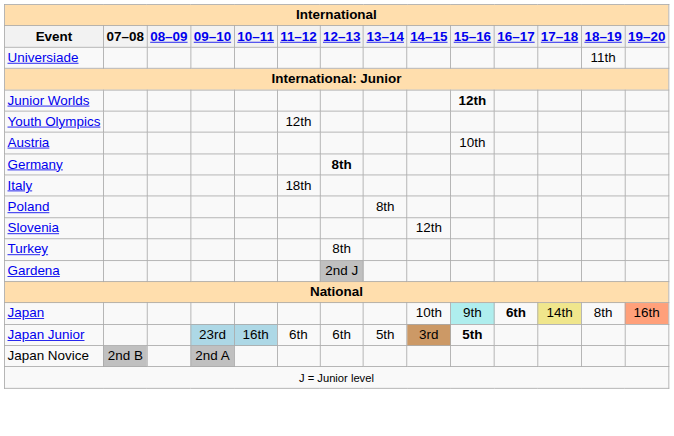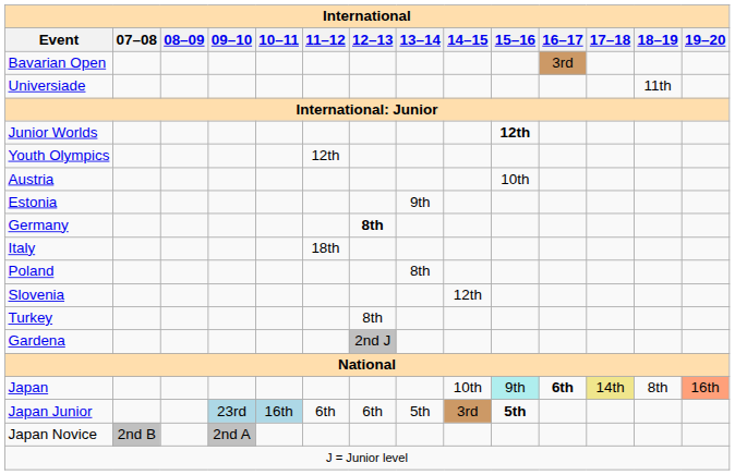 <table class="wikitable" style="text-align:center">
 <tr>
 <th colspan="14" style="background-color: #ffdead; " align="center">International</th>
 </tr>
 <tr>
 <th>Event</th>
 <th>07–08</th>
 <th><a href='#'>08–09</a></th>
 <th><a href='#'>09–10</a></th>
 <th><a href='#'>10–11</a></th>
 <th><a href='#'>11–12</a></th>
 <th><a href='#'>12–13</a></th>
 <th><a href='#'>13–14</a></th>
 <th><a href='#'>14–15</a></th>
 <th><a href='#'>15–16</a></th>
 <th><a href='#'>16–17</a></th>
 <th><a href='#'>17–18</a></th>
 <th><a href='#'>18–19</a></th>
 <th><a href='#'>19–20</a></th>
+</tr>
+<tr>
+<td align=left><a href='#'>Bavarian Open</a></td>
+<td></td>
+<td></td>
+<td></td>
+<td></td>
+<td></td>
+<td></td>
+<td></td>
+<td></td>
+<td></td>
+<td bgcolor=cc9966>3rd</td>
+<td></td>
+<td></td>
+<td></td>
 </tr>
 <tr>
 <td align=left><a href='#'>Universiade</a></td>
 <td></td>
 <td></td>
 <td></td>
 <td></td>
 <td></td>
 <td></td>
 <td></td>
 <td></td>
 <td></td>
 <td></td>
 <td></td>
 <td>11th</td>
 <td></td>
 </tr>
 <tr>
 <th colspan="14" style="background-color: #ffdead; " align="center">International: Junior</th>
 </tr>
 <tr>
 <td align=left><a href='#'>Junior Worlds</a></td>
 <td></td>
 <td></td>
 <td></td>
 <td></td>
 <td></td>
 <td></td>
 <td></td>
 <td></td>
 <td><strong>12th</strong></td>
 <td></td>
 <td></td>
 <td></td>
 <td></td>
 </tr>
 <tr>
 <td align=left><a href='#'>Youth Olympics</a></td>
 <td></td>
 <td></td>
 <td></td>
 <td></td>
 <td>12th</td>
 <td></td>
 <td></td>
 <td></td>
 <td></td>
 <td></td>
 <td></td>
 <td></td>
 <td></td>
 </tr>
 <tr>
 <td align=left> <a href='#'>Austria</a></td>
 <td></td>
 <td></td>
 <td></td>
 <td></td>
 <td></td>
 <td></td>
 <td></td>
 <td></td>
 <td>10th</td>
+<td></td>
+<td></td>
+<td></td>
+<td></td>
+</tr>
+<tr>
+<td align=left> <a href='#'>Estonia</a></td>
+<td></td>
+<td></td>
+<td></td>
+<td></td>
+<td></td>
+<td></td>
+<td>9th</td>
+<td></td>
+<td></td>
 <td></td>
 <td></td>
 <td></td>
 <td></td>
 </tr>
 <tr>
 <td align=left> <a href='#'>Germany</a></td>
 <td></td>
 <td></td>
 <td></td>
 <td></td>
 <td></td>
 <td><strong>8th</strong></td>
 <td></td>
 <td></td>
 <td></td>
 <td></td>
 <td></td>
 <td></td>
 <td></td>
 </tr>
 <tr>
 <td align=left> <a href='#'>Italy</a></td>
 <td></td>
 <td></td>
 <td></td>
 <td></td>
 <td>18th</td>
 <td></td>
 <td></td>
 <td></td>
 <td></td>
 <td></td>
 <td></td>
 <td></td>
 <td></td>
 </tr>
 <tr>
 <td align=left> <a href='#'>Poland</a></td>
 <td></td>
 <td></td>
 <td></td>
 <td></td>
 <td></td>
 <td></td>
 <td>8th</td>
 <td></td>
 <td></td>
 <td></td>
 <td></td>
 <td></td>
 <td></td>
 </tr>
 <tr>
 <td align=left> <a href='#'>Slovenia</a></td>
 <td></td>
 <td></td>
 <td></td>
 <td></td>
 <td></td>
 <td></td>
 <td></td>
 <td>12th</td>
 <td></td>
 <td></td>
 <td></td>
 <td></td>
 <td></td>
 </tr>
 <tr>
 <td align=left> <a href='#'>Turkey</a></td>
 <td></td>
 <td></td>
 <td></td>
 <td></td>
 <td></td>
 <td>8th</td>
 <td></td>
 <td></td>
 <td></td>
 <td></td>
 <td></td>
 <td></td>
 <td></td>
 </tr>
 <tr>
 <td align=left><a href='#'>Gardena</a></td>
 <td></td>
 <td></td>
 <td></td>
 <td></td>
 <td></td>
 <td bgcolor=silver>2nd J</td>
 <td></td>
 <td></td>
 <td></td>
 <td></td>
 <td></td>
 <td></td>
 <td></td>
 </tr>
 <tr>
 <th colspan="14" style="background-color: #ffdead; " align="center">National</th>
 </tr>
 <tr>
 <td align=left><a href='#'>Japan</a></td>
 <td></td>
 <td></td>
 <td></td>
 <td></td>
 <td></td>
 <td></td>
 <td></td>
 <td>10th</td>
 <td style="background: paleturquoise;">9th</td>
 <td><strong>6th</strong></td>
 <td style="background: khaki;">14th</td>
 <td>8th</td>
 <td style="background: lightsalmon;">16th</td>
 </tr>
 <tr>
 <td align=left><a href='#'>Japan Junior</a></td>
 <td></td>
 <td></td>
 <td style="background: lightblue;">23rd</td>
 <td style="background: lightblue;">16th</td>
 <td>6th</td>
 <td>6th</td>
 <td>5th</td>
 <td bgcolor=cc9966>3rd</td>
 <td><strong>5th</strong></td>
 <td></td>
 <td></td>
 <td></td>
 <td></td>
 </tr>
 <tr>
 <td align=left>Japan Novice</td>
 <td bgcolor=silver>2nd B</td>
 <td></td>
 <td bgcolor=silver>2nd A</td>
 <td></td>
 <td></td>
 <td></td>
 <td></td>
 <td></td>
 <td></td>
 <td></td>
 <td></td>
 <td></td>
 <td></td>
 </tr>
 <tr>
 <td colspan="14" align="center"><small> J = Junior level </small></td>
 </tr>
 </table>
